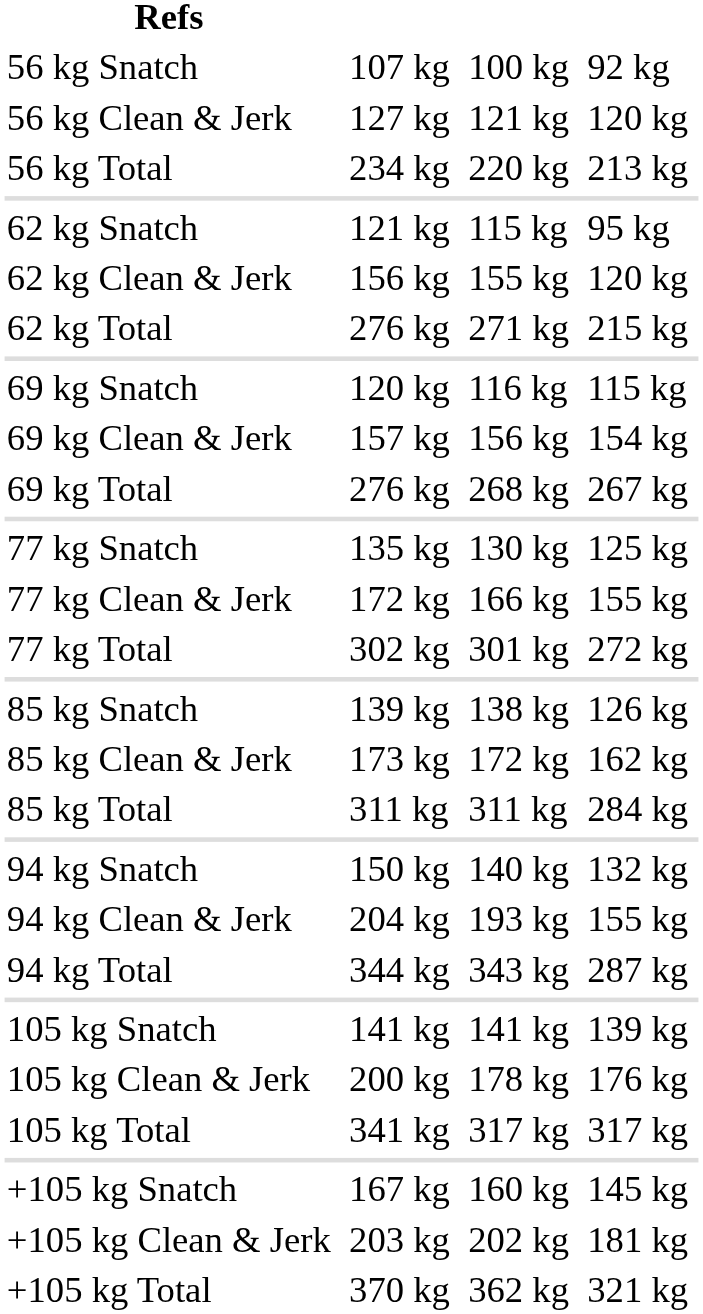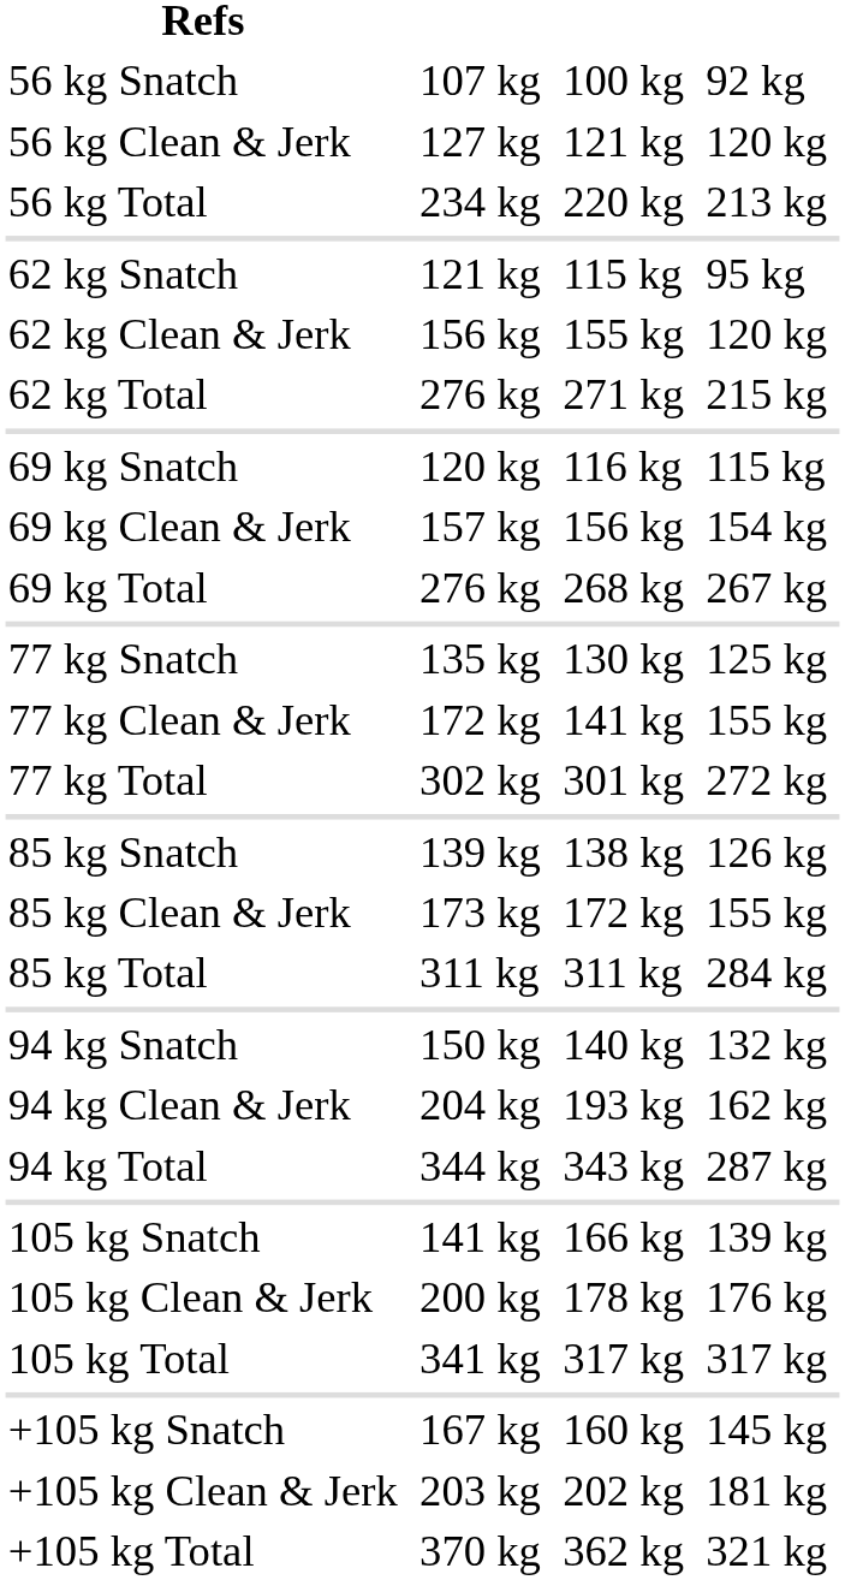 <table>
 <tr>
 <th>Refs</th>
 </tr>
 <tr>
 <td>56 kg Snatch</td>
 <td></td>
 <td>107 kg</td>
 <td></td>
 <td>100 kg</td>
 <td></td>
 <td>92 kg</td>
 <td align=center></td>
 </tr>
 <tr>
 <td>56 kg Clean & Jerk</td>
 <td></td>
 <td>127 kg</td>
 <td></td>
 <td>121 kg</td>
 <td></td>
 <td>120 kg</td>
 <td align=center></td>
 </tr>
 <tr>
 <td>56 kg Total</td>
 <td></td>
 <td>234 kg</td>
 <td></td>
 <td>220 kg</td>
 <td></td>
 <td>213 kg</td>
 <td align=center></td>
 </tr>
 <tr bgcolor=#DDDDDD>
 <td colspan=8></td>
 </tr>
 <tr>
 <td>62 kg Snatch</td>
 <td></td>
 <td>121 kg</td>
 <td></td>
 <td>115 kg</td>
 <td></td>
 <td>95 kg</td>
 <td align=center></td>
 </tr>
 <tr>
 <td>62 kg Clean & Jerk</td>
 <td></td>
 <td>156 kg</td>
 <td></td>
 <td>155 kg</td>
 <td></td>
 <td>120 kg</td>
 <td align=center></td>
 </tr>
 <tr>
 <td>62 kg Total</td>
 <td></td>
 <td>276 kg</td>
 <td></td>
 <td>271 kg</td>
 <td></td>
 <td>215 kg</td>
 <td align=center></td>
 </tr>
 <tr bgcolor=#DDDDDD>
 <td colspan=8></td>
 </tr>
 <tr>
 <td>69 kg Snatch</td>
 <td></td>
 <td>120 kg</td>
 <td></td>
 <td>116 kg</td>
 <td></td>
 <td>115 kg</td>
 <td align=center></td>
 </tr>
 <tr>
 <td>69 kg Clean & Jerk</td>
 <td></td>
 <td>157 kg</td>
 <td></td>
 <td>156 kg</td>
 <td></td>
 <td>154 kg</td>
 <td align=center></td>
 </tr>
 <tr>
 <td>69 kg Total</td>
 <td></td>
 <td>276 kg</td>
 <td></td>
 <td>268 kg</td>
 <td></td>
 <td>267 kg</td>
 <td align=center></td>
 </tr>
 <tr bgcolor=#DDDDDD>
 <td colspan=8></td>
 </tr>
 <tr>
 <td>77 kg Snatch</td>
 <td></td>
 <td>135 kg</td>
 <td></td>
 <td>130 kg</td>
 <td></td>
 <td>125 kg</td>
 <td align=center></td>
 </tr>
 <tr>
 <td>77 kg Clean & Jerk</td>
 <td></td>
 <td>172 kg</td>
 <td></td>
-<td>166 kg</td>
+<td>141 kg</td>
 <td></td>
 <td>155 kg</td>
 <td align=center></td>
 </tr>
 <tr>
 <td>77 kg Total</td>
 <td></td>
 <td>302 kg</td>
 <td></td>
 <td>301 kg</td>
 <td></td>
 <td>272 kg</td>
 <td align=center></td>
 </tr>
 <tr bgcolor=#DDDDDD>
 <td colspan=8></td>
 </tr>
 <tr>
 <td>85 kg Snatch</td>
 <td></td>
 <td>139 kg</td>
 <td></td>
 <td>138 kg</td>
 <td></td>
 <td>126 kg</td>
 <td align=center></td>
 </tr>
 <tr>
 <td>85 kg Clean & Jerk</td>
 <td></td>
 <td>173 kg</td>
 <td></td>
 <td>172 kg</td>
 <td></td>
-<td>162 kg</td>
+<td>155 kg</td>
 <td align=center></td>
 </tr>
 <tr>
 <td>85 kg Total</td>
 <td></td>
 <td>311 kg</td>
 <td></td>
 <td>311 kg</td>
 <td></td>
 <td>284 kg</td>
 <td align=center></td>
 </tr>
 <tr bgcolor=#DDDDDD>
 <td colspan=8></td>
 </tr>
 <tr>
 <td>94 kg Snatch</td>
 <td></td>
 <td>150 kg</td>
 <td></td>
 <td>140 kg</td>
 <td></td>
 <td>132 kg</td>
 <td align=center></td>
 </tr>
 <tr>
 <td>94 kg Clean & Jerk</td>
 <td></td>
 <td>204 kg</td>
 <td></td>
 <td>193 kg</td>
 <td></td>
-<td>155 kg</td>
+<td>162 kg</td>
 <td align=center></td>
 </tr>
 <tr>
 <td>94 kg Total</td>
 <td></td>
 <td>344 kg</td>
 <td></td>
 <td>343 kg</td>
 <td></td>
 <td>287 kg</td>
 <td align=center></td>
 </tr>
 <tr bgcolor=#DDDDDD>
 <td colspan=8></td>
 </tr>
 <tr>
 <td>105 kg Snatch</td>
 <td></td>
 <td>141 kg</td>
 <td></td>
-<td>141 kg</td>
+<td>166 kg</td>
 <td></td>
 <td>139 kg</td>
 <td align=center></td>
 </tr>
 <tr>
 <td>105 kg Clean & Jerk</td>
 <td></td>
 <td>200 kg</td>
 <td></td>
 <td>178 kg</td>
 <td></td>
 <td>176 kg</td>
 <td align=center></td>
 </tr>
 <tr>
 <td>105 kg Total</td>
 <td></td>
 <td>341 kg</td>
 <td></td>
 <td>317 kg</td>
 <td></td>
 <td>317 kg</td>
 <td align=center></td>
 </tr>
 <tr bgcolor=#DDDDDD>
 <td colspan=8></td>
 </tr>
 <tr>
 <td>+105 kg Snatch</td>
 <td></td>
 <td>167 kg</td>
 <td></td>
 <td>160 kg</td>
 <td></td>
 <td>145 kg</td>
 <td align=center></td>
 </tr>
 <tr>
 <td>+105 kg Clean & Jerk</td>
 <td></td>
 <td>203 kg</td>
 <td></td>
 <td>202 kg</td>
 <td></td>
 <td>181 kg</td>
 <td align=center></td>
 </tr>
 <tr>
 <td>+105 kg Total</td>
 <td></td>
 <td>370 kg</td>
 <td></td>
 <td>362 kg</td>
 <td></td>
 <td>321 kg</td>
 <td align=center></td>
 </tr>
 </table>
